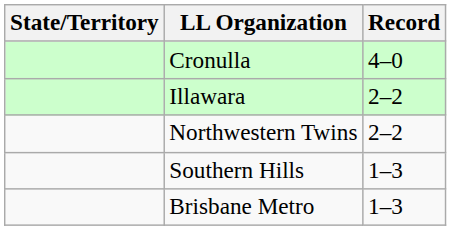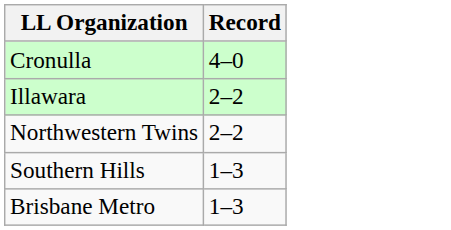 <table class="wikitable">
 <tr>
-<th>State/Territory</th>
 <th>LL Organization</th>
 <th>Record</th>
 </tr>
 <tr bgcolor="ccffcc">
-<td><strong></strong></td>
 <td>Cronulla</td>
 <td>4–0</td>
 </tr>
 <tr bgcolor="ccffcc">
-<td><strong></strong></td>
 <td>Illawara</td>
 <td>2–2</td>
 </tr>
 <tr>
-<td><strong></strong></td>
 <td>Northwestern Twins</td>
 <td>2–2</td>
 </tr>
 <tr>
-<td><strong></strong></td>
 <td>Southern Hills</td>
 <td>1–3</td>
 </tr>
 <tr>
-<td><strong></strong></td>
 <td>Brisbane Metro</td>
 <td>1–3</td>
 </tr>
 </table>
